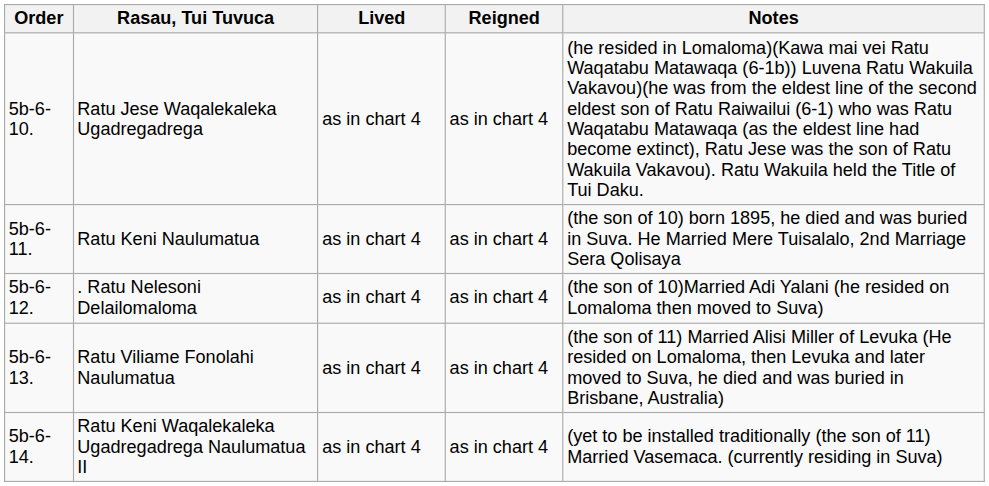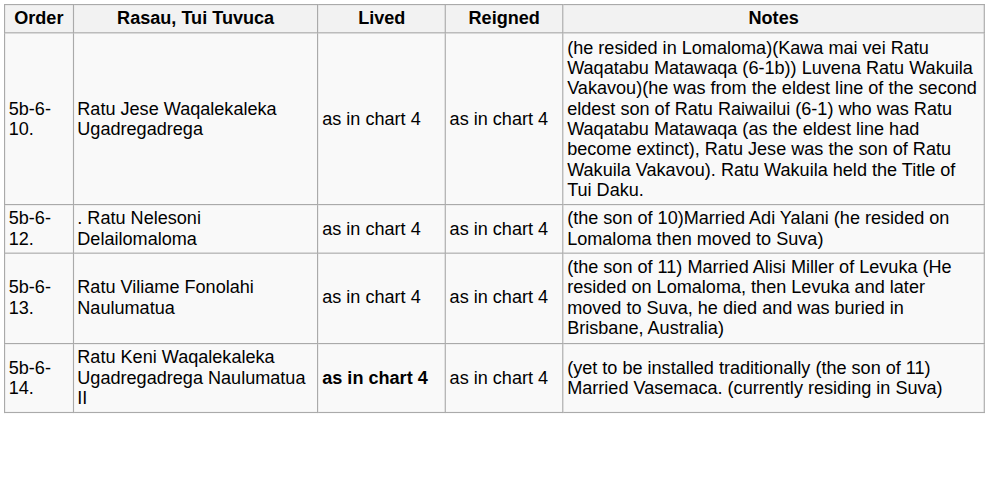 <table class="wikitable">
 <tr>
 <th style="width:7%;">Order</th>
 <th style="width:25%;">Rasau, Tui Tuvuca</th>
 <th style="width:13%;">Lived</th>
 <th style="width:12%;">Reigned</th>
 <th style="width:43%;">Notes</th>
 </tr>
 <tr>
 <td>5b-6-10.</td>
 <td>Ratu Jese Waqalekaleka Ugadregadrega</td>
 <td>as in chart 4</td>
 <td>as in chart 4</td>
 <td>(he resided in Lomaloma)(Kawa mai vei Ratu Waqatabu Matawaqa (6-1b)) Luvena Ratu Wakuila Vakavou)(he was from the eldest line of the second eldest son of Ratu Raiwailui (6-1) who was Ratu Waqatabu Matawaqa (as the eldest line had become extinct), Ratu Jese was the son of Ratu Wakuila Vakavou). Ratu Wakuila held the Title of Tui Daku.</td>
-</tr>
-<tr>
-<td>5b-6-11.</td>
-<td>Ratu Keni Naulumatua</td>
-<td>as in chart 4</td>
-<td>as in chart 4</td>
-<td>(the son of 10) born 1895, he died and was buried in Suva. He Married Mere Tuisalalo, 2nd Marriage Sera Qolisaya</td>
 </tr>
 <tr>
 <td>5b-6-12.</td>
 <td>. Ratu Nelesoni Delailomaloma</td>
 <td>as in chart 4</td>
 <td>as in chart 4</td>
 <td>(the son of 10)Married Adi Yalani (he resided on Lomaloma then moved to Suva)</td>
 </tr>
 <tr>
 <td>5b-6-13.</td>
 <td>Ratu Viliame Fonolahi Naulumatua</td>
 <td>as in chart 4</td>
 <td>as in chart 4</td>
 <td>(the son of 11) Married Alisi Miller of Levuka (He resided on Lomaloma, then Levuka and later moved to Suva, he died and was buried in Brisbane, Australia)</td>
 </tr>
 <tr>
 <td>5b-6-14.</td>
 <td>Ratu Keni Waqalekaleka Ugadregadrega Naulumatua II</td>
-<td>as in chart 4</td>
+<td><strong>as in chart 4</strong></td>
 <td>as in chart 4</td>
 <td>(yet to be installed traditionally (the son of 11) Married Vasemaca. (currently residing in Suva)</td>
 </tr>
 </table>
